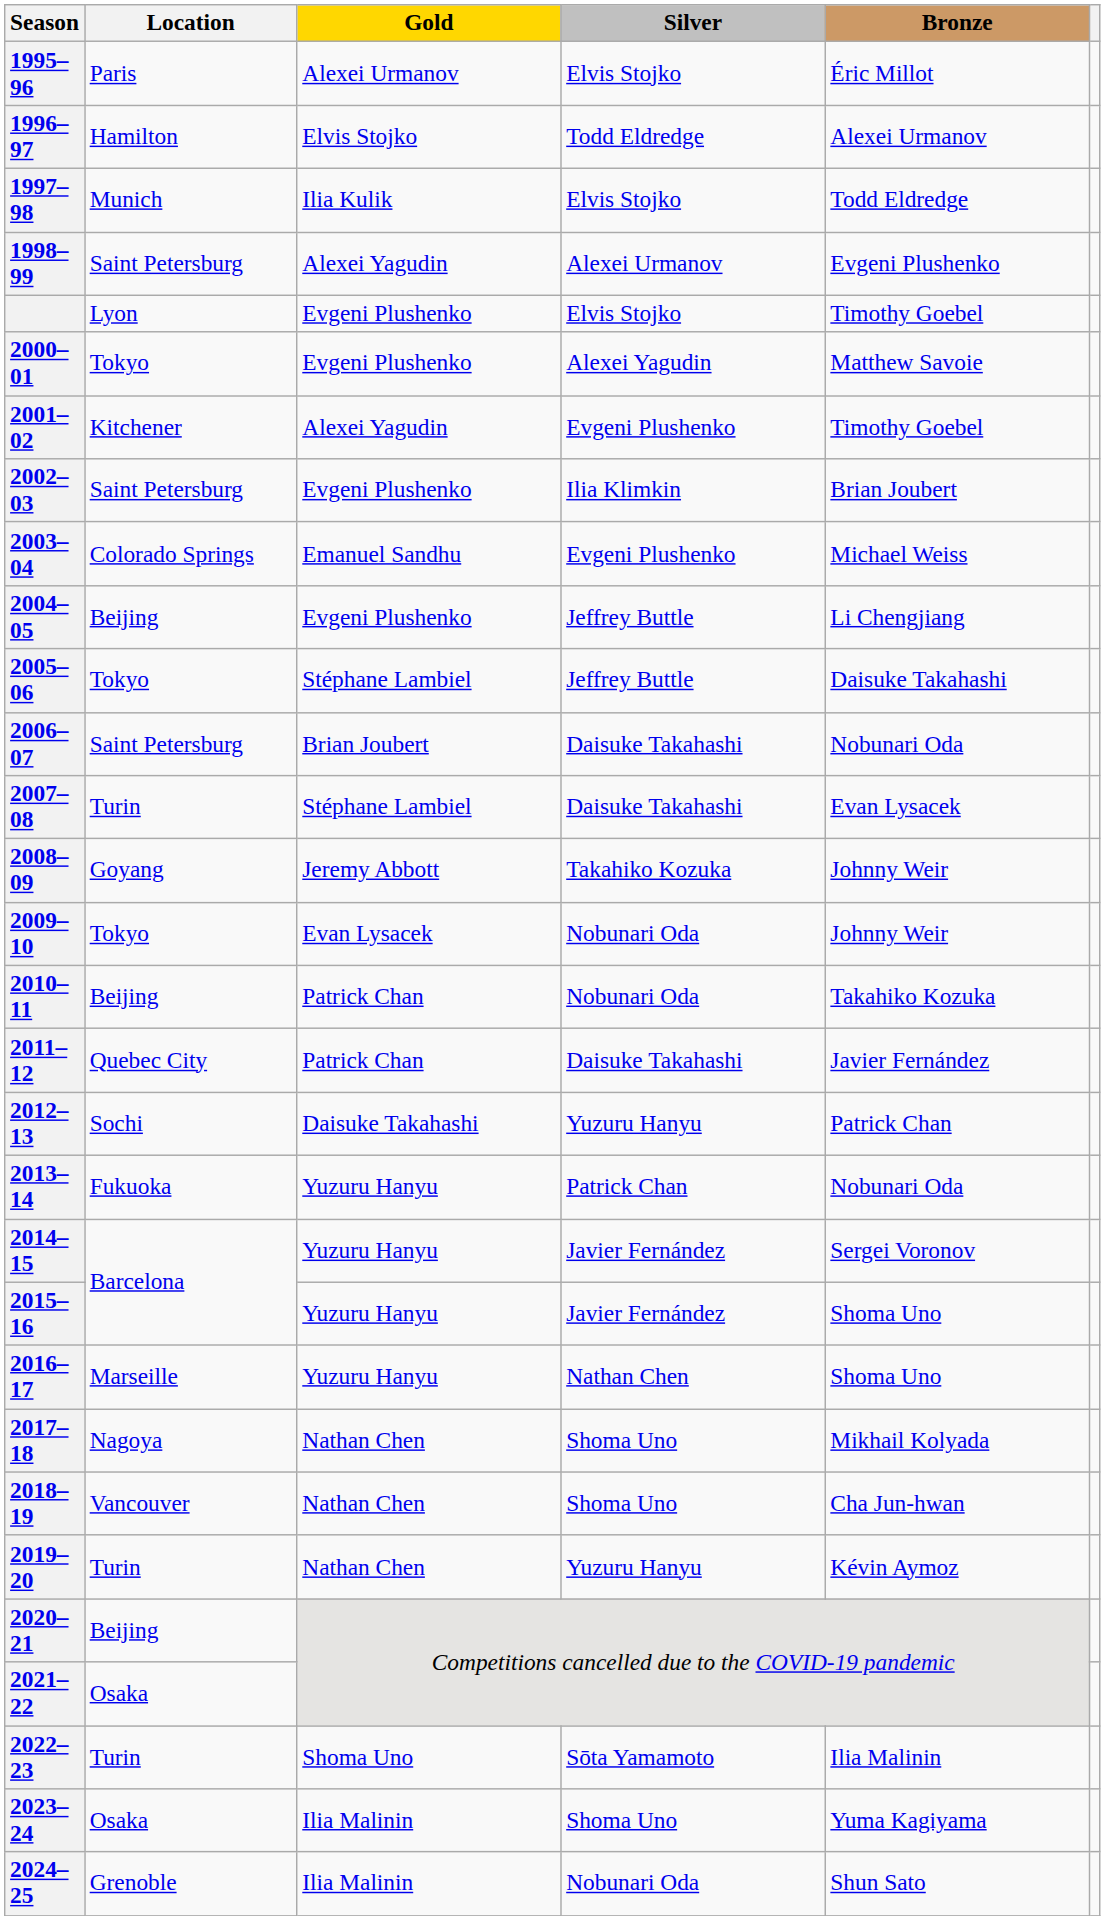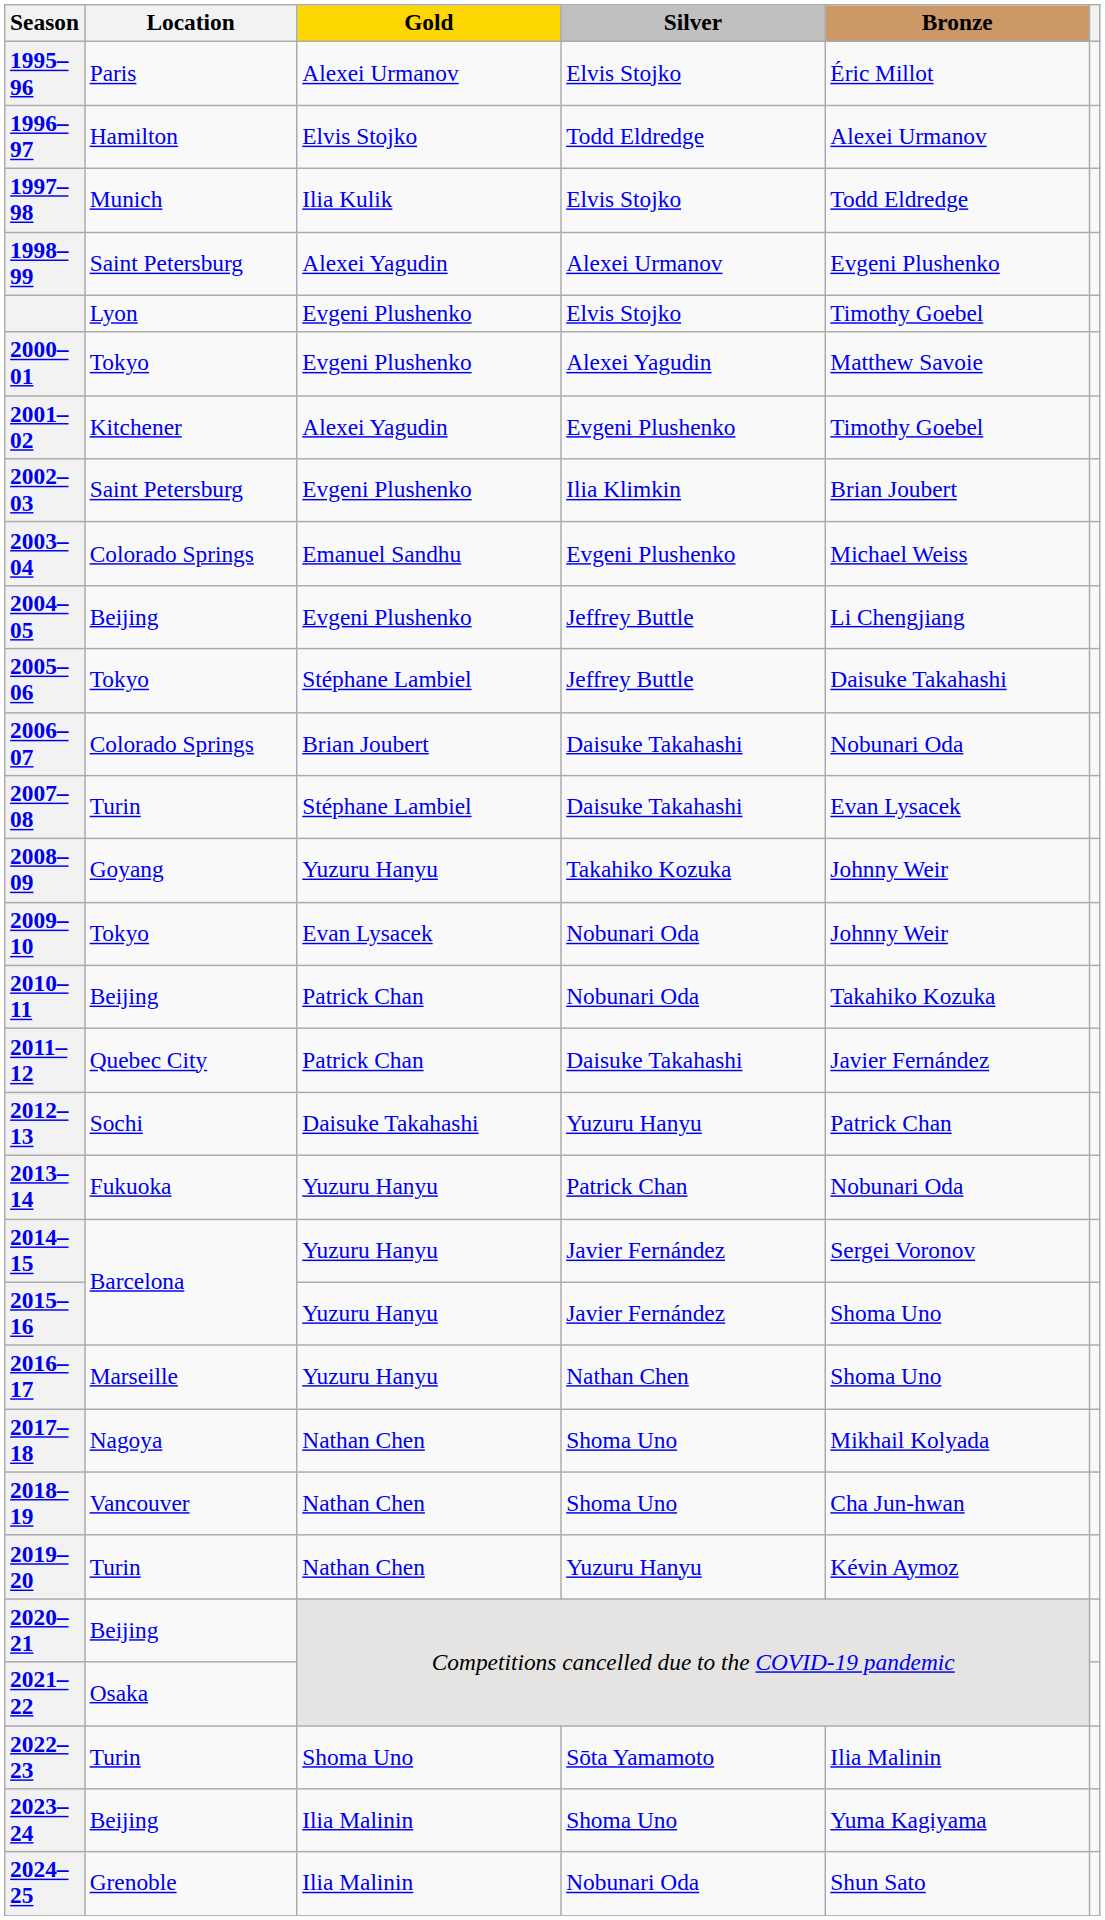 <table class="wikitable unsortable" style="text-align:left; width:85%">
 <tr>
 <th scope="col" style="text-align:center">Season</th>
 <th scope="col" style="text-align:center; width:20%">Location</th>
 <th scope="col" style="text-align:center; width:25%; background:gold">Gold</th>
 <th scope="col" style="text-align:center; width:25%; background:silver">Silver</th>
 <th scope="col" style="text-align:center; width:25%; background:#c96">Bronze</th>
 <th scope="col" style="text-align:center"></th>
 </tr>
 <tr>
 <th scope="row" style="text-align:left"><a href='#'>1995–96</a></th>
 <td> <a href='#'>Paris</a></td>
 <td> <a href='#'>Alexei Urmanov</a></td>
 <td> <a href='#'>Elvis Stojko</a></td>
 <td> <a href='#'>Éric Millot</a></td>
 <td></td>
 </tr>
 <tr>
 <th scope="row" style="text-align:left"><a href='#'>1996–97</a></th>
 <td> <a href='#'>Hamilton</a></td>
 <td> <a href='#'>Elvis Stojko</a></td>
 <td> <a href='#'>Todd Eldredge</a></td>
 <td> <a href='#'>Alexei Urmanov</a></td>
 <td></td>
 </tr>
 <tr>
 <th scope="row" style="text-align:left"><a href='#'>1997–98</a></th>
 <td> <a href='#'>Munich</a></td>
 <td> <a href='#'>Ilia Kulik</a></td>
 <td> <a href='#'>Elvis Stojko</a></td>
 <td> <a href='#'>Todd Eldredge</a></td>
 <td></td>
 </tr>
 <tr>
 <th scope="row" style="text-align:left"><a href='#'>1998–99</a></th>
 <td> <a href='#'>Saint Petersburg</a></td>
 <td> <a href='#'>Alexei Yagudin</a></td>
 <td> <a href='#'>Alexei Urmanov</a></td>
 <td> <a href='#'>Evgeni Plushenko</a></td>
 <td></td>
 </tr>
 <tr>
 <th scope="row" style="text-align:left"></th>
 <td> <a href='#'>Lyon</a></td>
 <td> <a href='#'>Evgeni Plushenko</a></td>
 <td> <a href='#'>Elvis Stojko</a></td>
 <td> <a href='#'>Timothy Goebel</a></td>
 <td></td>
 </tr>
 <tr>
 <th scope="row" style="text-align:left"><a href='#'>2000–01</a></th>
 <td> <a href='#'>Tokyo</a></td>
 <td> <a href='#'>Evgeni Plushenko</a></td>
 <td> <a href='#'>Alexei Yagudin</a></td>
 <td> <a href='#'>Matthew Savoie</a></td>
 <td></td>
 </tr>
 <tr>
 <th scope="row" style="text-align:left"><a href='#'>2001–02</a></th>
 <td> <a href='#'>Kitchener</a></td>
 <td> <a href='#'>Alexei Yagudin</a></td>
 <td> <a href='#'>Evgeni Plushenko</a></td>
 <td> <a href='#'>Timothy Goebel</a></td>
 <td></td>
 </tr>
 <tr>
 <th scope="row" style="text-align:left"><a href='#'>2002–03</a></th>
 <td> <a href='#'>Saint Petersburg</a></td>
 <td> <a href='#'>Evgeni Plushenko</a></td>
 <td> <a href='#'>Ilia Klimkin</a></td>
 <td> <a href='#'>Brian Joubert</a></td>
 <td></td>
 </tr>
 <tr>
 <th scope="row" style="text-align:left"><a href='#'>2003–04</a></th>
 <td> <a href='#'>Colorado Springs</a></td>
 <td> <a href='#'>Emanuel Sandhu</a></td>
 <td> <a href='#'>Evgeni Plushenko</a></td>
 <td> <a href='#'>Michael Weiss</a></td>
 <td></td>
 </tr>
 <tr>
 <th scope="row" style="text-align:left"><a href='#'>2004–05</a></th>
 <td> <a href='#'>Beijing</a></td>
 <td> <a href='#'>Evgeni Plushenko</a></td>
 <td> <a href='#'>Jeffrey Buttle</a></td>
 <td> <a href='#'>Li Chengjiang</a></td>
 <td></td>
 </tr>
 <tr>
 <th scope="row" style="text-align:left"><a href='#'>2005–06</a></th>
 <td> <a href='#'>Tokyo</a></td>
 <td> <a href='#'>Stéphane Lambiel</a></td>
 <td> <a href='#'>Jeffrey Buttle</a></td>
 <td> <a href='#'>Daisuke Takahashi</a></td>
 <td></td>
 </tr>
 <tr>
 <th scope="row" style="text-align:left"><a href='#'>2006–07</a></th>
-<td> <a href='#'>Saint Petersburg</a></td>
+<td> <a href='#'>Colorado Springs</a></td>
 <td> <a href='#'>Brian Joubert</a></td>
 <td> <a href='#'>Daisuke Takahashi</a></td>
 <td> <a href='#'>Nobunari Oda</a></td>
 <td></td>
 </tr>
 <tr>
 <th scope="row" style="text-align:left"><a href='#'>2007–08</a></th>
 <td> <a href='#'>Turin</a></td>
 <td> <a href='#'>Stéphane Lambiel</a></td>
 <td> <a href='#'>Daisuke Takahashi</a></td>
 <td> <a href='#'>Evan Lysacek</a></td>
 <td></td>
 </tr>
 <tr>
 <th scope="row" style="text-align:left"><a href='#'>2008–09</a></th>
 <td> <a href='#'>Goyang</a></td>
-<td> <a href='#'>Jeremy Abbott</a></td>
+<td> <a href='#'>Yuzuru Hanyu</a></td>
 <td> <a href='#'>Takahiko Kozuka</a></td>
 <td> <a href='#'>Johnny Weir</a></td>
 <td></td>
 </tr>
 <tr>
 <th scope="row" style="text-align:left"><a href='#'>2009–10</a></th>
 <td> <a href='#'>Tokyo</a></td>
 <td> <a href='#'>Evan Lysacek</a></td>
 <td> <a href='#'>Nobunari Oda</a></td>
 <td> <a href='#'>Johnny Weir</a></td>
 <td></td>
 </tr>
 <tr>
 <th scope="row" style="text-align:left"><a href='#'>2010–11</a></th>
 <td> <a href='#'>Beijing</a></td>
 <td> <a href='#'>Patrick Chan</a></td>
 <td> <a href='#'>Nobunari Oda</a></td>
 <td> <a href='#'>Takahiko Kozuka</a></td>
 <td></td>
 </tr>
 <tr>
 <th scope="row" style="text-align:left"><a href='#'>2011–12</a></th>
 <td> <a href='#'>Quebec City</a></td>
 <td> <a href='#'>Patrick Chan</a></td>
 <td> <a href='#'>Daisuke Takahashi</a></td>
 <td> <a href='#'>Javier Fernández</a></td>
 <td></td>
 </tr>
 <tr>
 <th scope="row" style="text-align:left"><a href='#'>2012–13</a></th>
 <td> <a href='#'>Sochi</a></td>
 <td> <a href='#'>Daisuke Takahashi</a></td>
 <td> <a href='#'>Yuzuru Hanyu</a></td>
 <td> <a href='#'>Patrick Chan</a></td>
 <td></td>
 </tr>
 <tr>
 <th scope="row" style="text-align:left"><a href='#'>2013–14</a></th>
 <td> <a href='#'>Fukuoka</a></td>
 <td> <a href='#'>Yuzuru Hanyu</a></td>
 <td> <a href='#'>Patrick Chan</a></td>
 <td> <a href='#'>Nobunari Oda</a></td>
 <td></td>
 </tr>
 <tr>
 <th scope="row" style="text-align:left"><a href='#'>2014–15</a></th>
 <td rowspan="2"> <a href='#'>Barcelona</a></td>
 <td> <a href='#'>Yuzuru Hanyu</a></td>
 <td> <a href='#'>Javier Fernández</a></td>
 <td> <a href='#'>Sergei Voronov</a></td>
 <td></td>
 </tr>
 <tr>
 <th scope="row" style="text-align:left"><a href='#'>2015–16</a></th>
 <td> <a href='#'>Yuzuru Hanyu</a></td>
 <td> <a href='#'>Javier Fernández</a></td>
 <td> <a href='#'>Shoma Uno</a></td>
 <td></td>
 </tr>
 <tr>
 <th scope="row" style="text-align:left"><a href='#'>2016–17</a></th>
 <td> <a href='#'>Marseille</a></td>
 <td> <a href='#'>Yuzuru Hanyu</a></td>
 <td> <a href='#'>Nathan Chen</a></td>
 <td> <a href='#'>Shoma Uno</a></td>
 <td></td>
 </tr>
 <tr>
 <th scope="row" style="text-align:left"><a href='#'>2017–18</a></th>
 <td> <a href='#'>Nagoya</a></td>
 <td> <a href='#'>Nathan Chen</a></td>
 <td> <a href='#'>Shoma Uno</a></td>
 <td> <a href='#'>Mikhail Kolyada</a></td>
 <td></td>
 </tr>
 <tr>
 <th scope="row" style="text-align:left"><a href='#'>2018–19</a></th>
 <td> <a href='#'>Vancouver</a></td>
 <td> <a href='#'>Nathan Chen</a></td>
 <td> <a href='#'>Shoma Uno</a></td>
 <td> <a href='#'>Cha Jun-hwan</a></td>
 <td></td>
 </tr>
 <tr>
 <th scope="row" style="text-align:left"><a href='#'>2019–20</a></th>
 <td> <a href='#'>Turin</a></td>
 <td> <a href='#'>Nathan Chen</a></td>
 <td> <a href='#'>Yuzuru Hanyu</a></td>
 <td> <a href='#'>Kévin Aymoz</a></td>
 <td></td>
 </tr>
 <tr>
 <th scope="row" style="text-align:left"><a href='#'>2020–21</a></th>
 <td> <a href='#'>Beijing</a></td>
 <td colspan="3" rowspan="2" align="center" bgcolor="e5e4e2"><em>Competitions cancelled due to the <a href='#'>COVID-19 pandemic</a></em></td>
 <td></td>
 </tr>
 <tr>
 <th scope="row" style="text-align:left"><a href='#'>2021–22</a></th>
 <td> <a href='#'>Osaka</a></td>
 <td></td>
 </tr>
 <tr>
 <th scope="row" style="text-align:left"><a href='#'>2022–23</a></th>
 <td> <a href='#'>Turin</a></td>
 <td> <a href='#'>Shoma Uno</a></td>
 <td> <a href='#'>Sōta Yamamoto</a></td>
 <td> <a href='#'>Ilia Malinin</a></td>
 <td></td>
 </tr>
 <tr>
 <th scope="row" style="text-align:left"><a href='#'>2023–24</a></th>
-<td> <a href='#'>Osaka</a></td>
+<td> <a href='#'>Beijing</a></td>
 <td> <a href='#'>Ilia Malinin</a></td>
 <td> <a href='#'>Shoma Uno</a></td>
 <td> <a href='#'>Yuma Kagiyama</a></td>
 <td></td>
 </tr>
 <tr>
 <th scope="row" style="text-align:left"><a href='#'>2024–25</a></th>
 <td> <a href='#'>Grenoble</a></td>
 <td> <a href='#'>Ilia Malinin</a></td>
 <td> <a href='#'>Nobunari Oda</a></td>
 <td> <a href='#'>Shun Sato</a></td>
 <td></td>
 </tr>
 </table>
